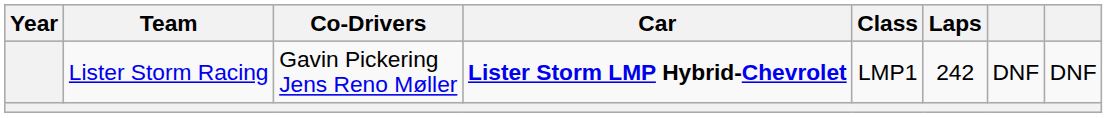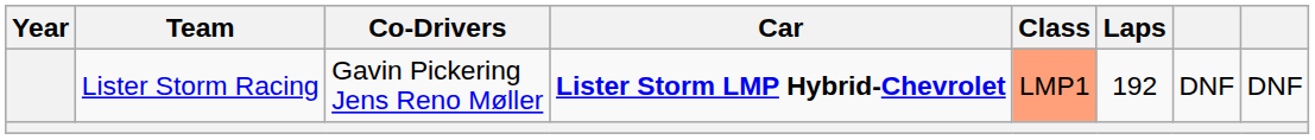 <table class="wikitable" style="text-align:center; font-size:90%">
 <tr>
 <th>Year</th>
 <th>Team</th>
 <th>Co-Drivers</th>
 <th>Car</th>
 <th>Class</th>
 <th>Laps</th>
 <th></th>
 <th></th>
 </tr>
 <tr>
 <th></th>
 <td align="left" nowrap> <a href='#'>Lister Storm Racing</a></td>
 <td align="left" nowrap> Gavin Pickering<br> <a href='#'>Jens Reno Møller</a></td>
 <td align="left" nowrap><strong><a href='#'>Lister Storm LMP</a> Hybrid-<a href='#'>Chevrolet</a></strong></td>
-<td>LMP1</td>
-<td>242</td>
+<td style="background: lightsalmon;">LMP1</td>
+<td>192</td>
 <td>DNF</td>
 <td>DNF</td>
 </tr>
 <tr>
 <th colspan="8"></th>
 </tr>
 </table>
